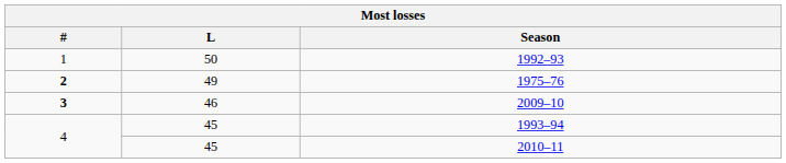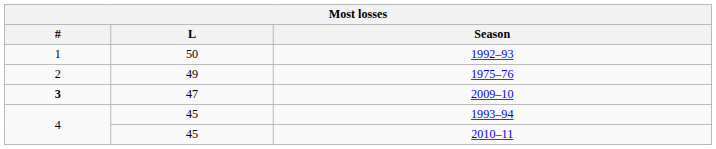 <table class="wikitable" style="text-align: center; font-size: 95%" width="70%">
 <tr>
 <th colspan="3">Most losses</th>
 </tr>
 <tr>
 <th>#</th>
 <th>L</th>
 <th>Season</th>
 </tr>
 <tr>
 <td>1</td>
 <td>50</td>
 <td><a href='#'>1992–93</a></td>
 </tr>
 <tr>
-<td><strong>2</strong></td>
+<td>2</td>
 <td>49</td>
 <td><a href='#'>1975–76</a></td>
 </tr>
 <tr>
 <td><strong>3</strong></td>
-<td>46</td>
+<td>47</td>
 <td><a href='#'>2009–10</a></td>
 </tr>
 <tr>
 <td rowspan="2">4</td>
 <td>45</td>
 <td><a href='#'>1993–94</a></td>
 </tr>
 <tr>
 <td>45</td>
 <td><a href='#'>2010–11</a></td>
 </tr>
 </table>
